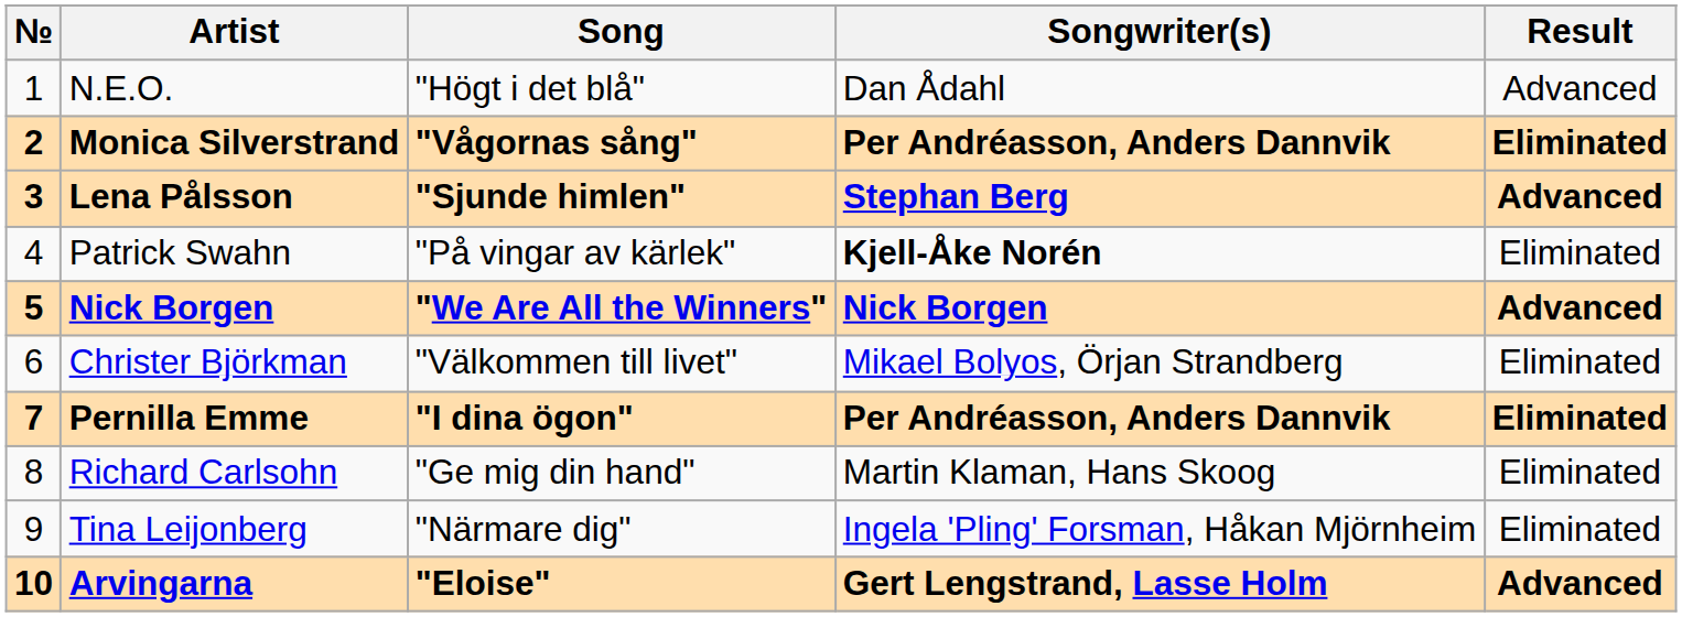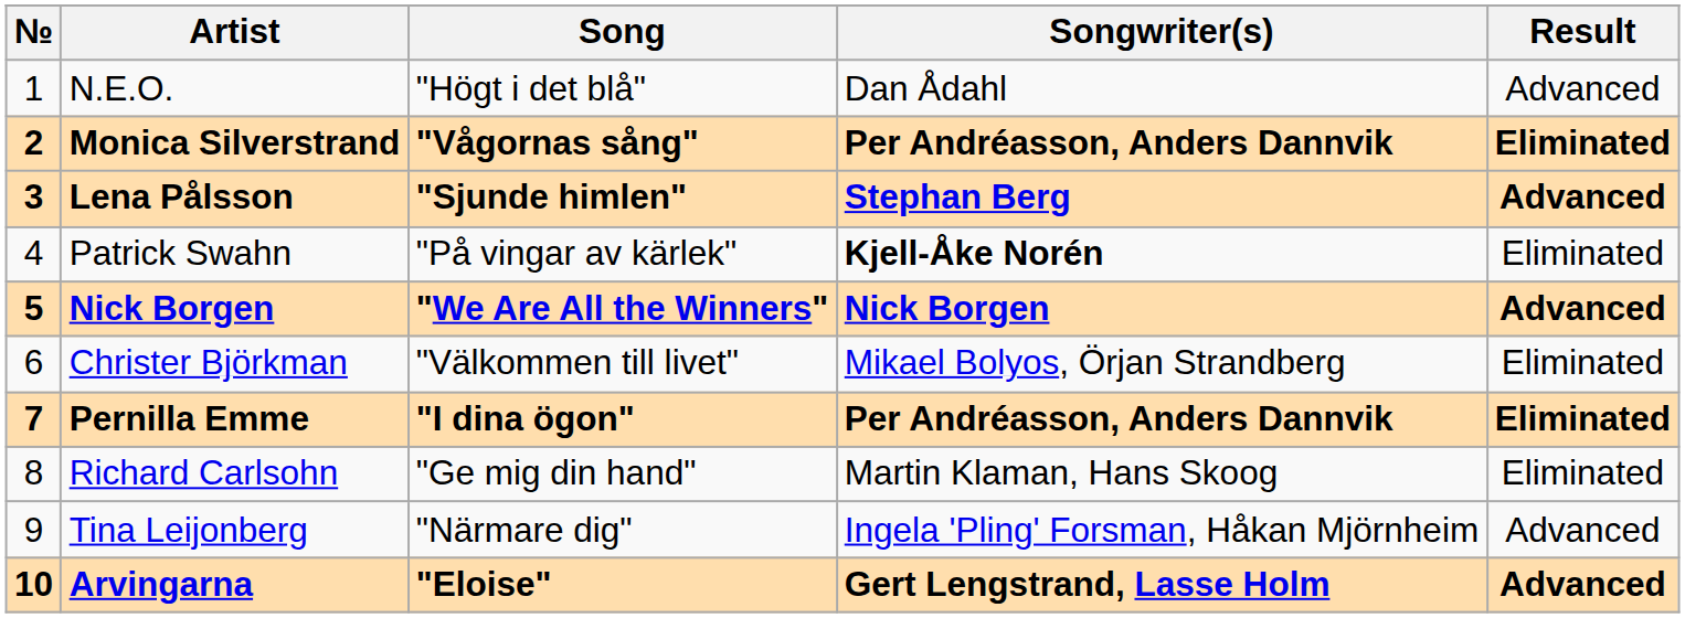 <table class="sortable wikitable" style="margin: 1em auto 1em auto; text-align:center">
 <tr>
 </tr>
 <tr>
 <th>№</th>
 <th>Artist</th>
 <th>Song</th>
 <th>Songwriter(s)</th>
 <th>Result</th>
 </tr>
 <tr>
 <td>1</td>
 <td align="left">N.E.O.</td>
 <td align="left">"Högt i det blå"</td>
 <td align="left">Dan Ådahl</td>
 <td>Advanced</td>
 </tr>
 <tr style="font-weight:bold;background:navajowhite">
 <td>2</td>
 <td align="left">Monica Silverstrand</td>
 <td align="left">"Vågornas sång"</td>
 <td align="left">Per Andréasson, Anders Dannvik</td>
 <td>Eliminated</td>
 </tr>
 <tr style="font-weight:bold;background:navajowhite">
 <td>3</td>
 <td align="left">Lena Pålsson</td>
 <td align="left">"Sjunde himlen"</td>
 <td align="left"><a href='#'>Stephan Berg</a></td>
 <td>Advanced</td>
 </tr>
 <tr>
 <td>4</td>
 <td align="left">Patrick Swahn</td>
 <td align="left">"På vingar av kärlek"</td>
 <td align="left"><strong>Kjell-Åke Norén</strong></td>
 <td>Eliminated</td>
 </tr>
 <tr style="font-weight:bold;background:navajowhite">
 <td>5</td>
 <td align="left"><a href='#'>Nick Borgen</a></td>
 <td align="left">"<a href='#'>We Are All the Winners</a>"</td>
 <td align="left"><a href='#'>Nick Borgen</a></td>
 <td>Advanced</td>
 </tr>
 <tr>
 <td>6</td>
 <td align="left"><a href='#'>Christer Björkman</a></td>
 <td align="left">"Välkommen till livet"</td>
 <td align="left"><a href='#'>Mikael Bolyos</a>, Örjan Strandberg</td>
 <td>Eliminated</td>
 </tr>
 <tr style="font-weight:bold;background:navajowhite">
 <td>7</td>
 <td align="left">Pernilla Emme</td>
 <td align="left">"I dina ögon"</td>
 <td align="left">Per Andréasson, Anders Dannvik</td>
 <td>Eliminated</td>
 </tr>
 <tr>
 <td>8</td>
 <td align="left"><a href='#'>Richard Carlsohn</a></td>
 <td align="left">"Ge mig din hand"</td>
 <td align="left">Martin Klaman, Hans Skoog</td>
 <td>Eliminated</td>
 </tr>
 <tr>
 <td>9</td>
 <td align="left"><a href='#'>Tina Leijonberg</a></td>
 <td align="left">"Närmare dig"</td>
 <td align="left"><a href='#'>Ingela 'Pling' Forsman</a>, Håkan Mjörnheim</td>
-<td>Eliminated</td>
+<td>Advanced</td>
 </tr>
 <tr style="font-weight:bold;background:navajowhite">
 <td>10</td>
 <td align="left"><a href='#'>Arvingarna</a></td>
 <td align="left">"Eloise"</td>
 <td align="left">Gert Lengstrand, <a href='#'>Lasse Holm</a></td>
 <td>Advanced</td>
 </tr>
 </table>
